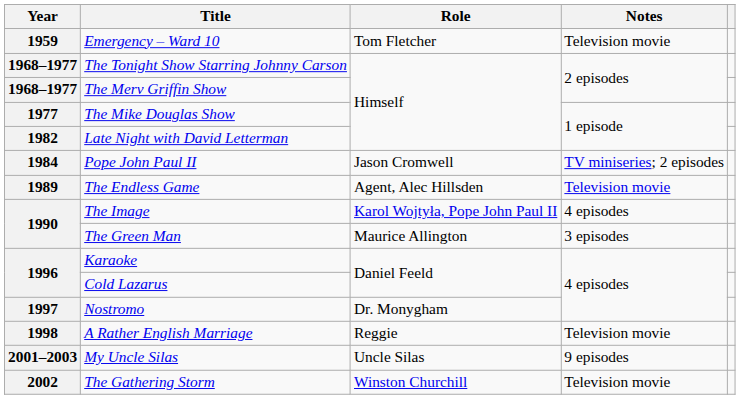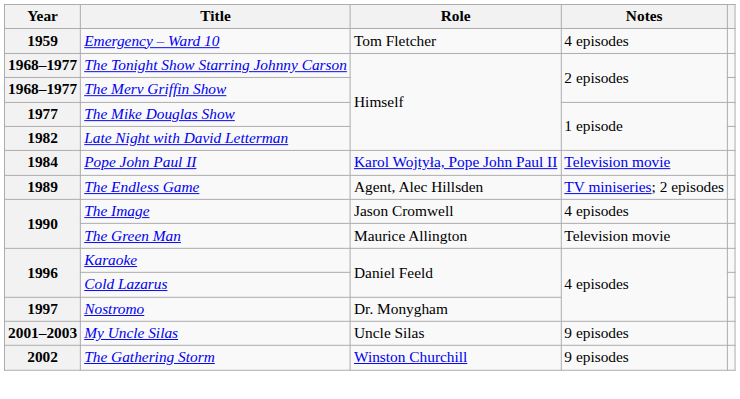 <table class="wikitable plainrowheaders sortable">
 <tr>
 <th scope="col">Year</th>
 <th scope="col">Title</th>
 <th scope="col">Role</th>
 <th scope="col" class="unsortable">Notes</th>
 <th scope="col" class="unsortable"></th>
 </tr>
 <tr>
 <th scope="row">1959</th>
 <td><em><a href='#'>Emergency – Ward 10</a></em></td>
 <td>Tom Fletcher</td>
-<td>Television movie</td>
+<td>4 episodes</td>
 <td></td>
 </tr>
 <tr>
 <th scope="row">1968–1977</th>
 <td data-sort-value="Tonight Show Starring Johnny Carson, The"><em><a href='#'>The Tonight Show Starring Johnny Carson</a></em></td>
 <td rowspan="4">Himself</td>
 <td rowspan="2">2 episodes</td>
 <td></td>
 </tr>
 <tr>
 <th scope="row">1968–1977</th>
 <td data-sort-value="Merv Griffin Show, The"><em><a href='#'>The Merv Griffin Show</a></em></td>
 <td></td>
 </tr>
 <tr>
 <th scope="row">1977</th>
 <td data-sort-value="Mike Douglas Show, The"><em><a href='#'>The Mike Douglas Show</a></em></td>
 <td rowspan="2">1 episode</td>
 <td></td>
 </tr>
 <tr>
 <th scope="row">1982</th>
 <td><em><a href='#'>Late Night with David Letterman</a></em></td>
 <td></td>
 </tr>
 <tr>
 <th scope="row">1984</th>
 <td><em><a href='#'>Pope John Paul II</a></em></td>
-<td>Jason Cromwell</td>
-<td><a href='#'>TV miniseries</a>; 2 episodes</td>
+<td><a href='#'>Karol Wojtyła, Pope John Paul II</a></td>
+<td><a href='#'>Television movie</a></td>
 <td></td>
 </tr>
 <tr>
 <th scope="row">1989</th>
 <td data-sort-value="Endless Game, The"><em><a href='#'>The Endless Game</a></em></td>
 <td>Agent, Alec Hillsden</td>
-<td><a href='#'>Television movie</a></td>
+<td><a href='#'>TV miniseries</a>; 2 episodes</td>
 <td></td>
 </tr>
 <tr>
 <th rowspan="2" scope="row">1990</th>
 <td data-sort-value="Image, The"><em><a href='#'>The Image</a></em></td>
-<td><a href='#'>Karol Wojtyła, Pope John Paul II</a></td>
+<td>Jason Cromwell</td>
 <td>4 episodes</td>
 <td></td>
 </tr>
 <tr>
 <td data-sort-value="Green Man, The"><em><a href='#'>The Green Man</a></em></td>
 <td>Maurice Allington</td>
-<td>3 episodes</td>
+<td>Television movie</td>
 <td></td>
 </tr>
 <tr>
 <th rowspan="2" scope="row">1996</th>
 <td><em><a href='#'>Karaoke</a></em></td>
 <td rowspan="2">Daniel Feeld</td>
 <td rowspan="3">4 episodes</td>
 <td></td>
 </tr>
 <tr>
 <td><em><a href='#'>Cold Lazarus</a></em></td>
 <td></td>
 </tr>
 <tr>
 <th scope="row">1997</th>
 <td><em><a href='#'>Nostromo</a></em></td>
 <td>Dr. Monygham</td>
 <td></td>
 </tr>
 <tr>
-<th scope="row">1998</th>
-<td data-sort-value="Rather English Marriage, A"><em><a href='#'>A Rather English Marriage</a></em></td>
-<td>Reggie</td>
-<td>Television movie</td>
-<td></td>
-</tr>
-<tr>
 <th scope="row">2001–2003</th>
 <td><em><a href='#'>My Uncle Silas</a></em></td>
 <td>Uncle Silas</td>
 <td>9 episodes</td>
 <td></td>
 </tr>
 <tr>
 <th scope="row">2002</th>
 <td data-sort-value="Gathering Storm, The"><em><a href='#'>The Gathering Storm</a></em></td>
 <td><a href='#'>Winston Churchill</a></td>
-<td>Television movie</td>
+<td>9 episodes</td>
 <td></td>
 </tr>
 </table>
